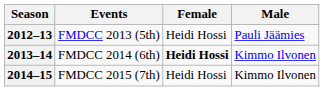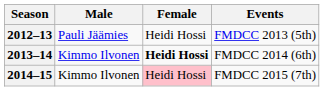 <table class="wikitable">
 <tr>
 <th scope="col">Season</th>
+<th scope="col">Male</th>
+<th scope="col">Female</th>
 <th scope="col">Events</th>
-<th scope="col">Female</th>
-<th scope="col">Male</th>
 </tr>
 <tr>
 <th scope="row">2012–13</th>
+<td><a href='#'>Pauli Jäämies</a></td>
+<td>Heidi Hossi</td>
 <td><a href='#'>FMDCC</a> 2013 (5th)</td>
-<td>Heidi Hossi</td>
-<td><a href='#'>Pauli Jäämies</a></td>
 </tr>
 <tr>
 <th scope="row">2013–14</th>
+<td><a href='#'>Kimmo Ilvonen</a></td>
+<td><strong>Heidi Hossi</strong></td>
 <td>FMDCC 2014 (6th)</td>
-<td><strong>Heidi Hossi</strong></td>
-<td><a href='#'>Kimmo Ilvonen</a></td>
 </tr>
 <tr>
 <th scope="row">2014–15</th>
+<td>Kimmo Ilvonen</td>
+<td style="background: pink;">Heidi Hossi</td>
 <td>FMDCC 2015 (7th)</td>
-<td>Heidi Hossi</td>
-<td>Kimmo Ilvonen</td>
 </tr>
 </table>
